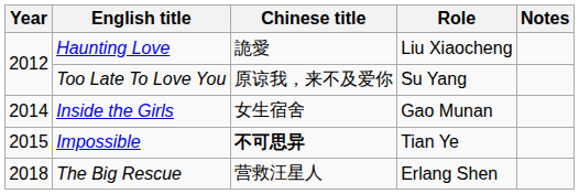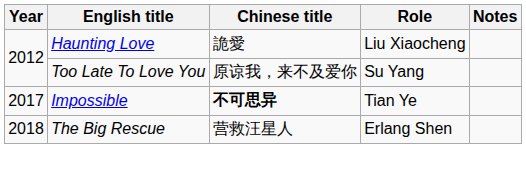 <table class="wikitable sortable">
 <tr>
 <th>Year</th>
 <th>English title</th>
 <th>Chinese title</th>
 <th>Role</th>
 <th>Notes</th>
 </tr>
 <tr>
 <td rowspan="2">2012</td>
 <td><em><a href='#'>Haunting Love</a></em></td>
 <td>詭愛</td>
 <td>Liu Xiaocheng</td>
 <td></td>
 </tr>
 <tr>
 <td><em>Too Late To Love You</em></td>
 <td>原谅我，来不及爱你</td>
 <td>Su Yang</td>
 <td></td>
 </tr>
 <tr>
-<td>2014</td>
-<td><em><a href='#'>Inside the Girls</a></em></td>
-<td>女生宿舍</td>
-<td>Gao Munan</td>
-<td></td>
-</tr>
-<tr>
-<td>2015</td>
+<td>2017</td>
 <td><em><a href='#'>Impossible</a></em></td>
 <td><strong>不可思异</strong></td>
 <td>Tian Ye</td>
 <td></td>
 </tr>
 <tr>
 <td>2018</td>
 <td><em>The Big Rescue</em></td>
 <td>营救汪星人</td>
 <td>Erlang Shen</td>
 <td></td>
 </tr>
 </table>
